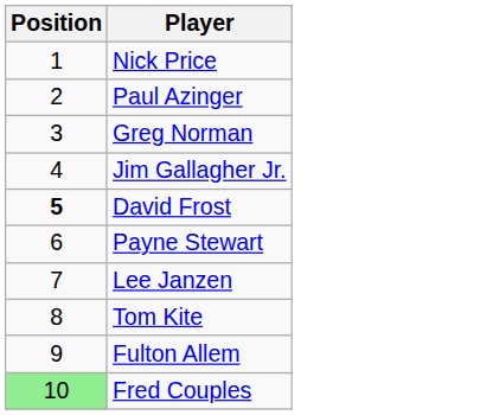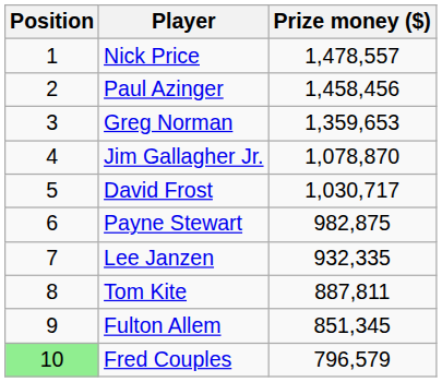 <table class="wikitable">
 <tr>
 <th>Position</th>
 <th>Player</th>
+<th>Prize money ($)</th>
 </tr>
 <tr>
 <td align=center>1</td>
 <td> <a href='#'>Nick Price</a></td>
+<td align=center>1,478,557</td>
 </tr>
 <tr>
 <td align=center>2</td>
 <td> <a href='#'>Paul Azinger</a></td>
+<td align=center>1,458,456</td>
 </tr>
 <tr>
 <td align=center>3</td>
 <td> <a href='#'>Greg Norman</a></td>
+<td align=center>1,359,653</td>
 </tr>
 <tr>
 <td align=center>4</td>
 <td> <a href='#'>Jim Gallagher Jr.</a></td>
+<td align=center>1,078,870</td>
 </tr>
 <tr>
-<td align=center><strong>5</strong></td>
+<td align=center>5</td>
 <td> <a href='#'>David Frost</a></td>
+<td align=center>1,030,717</td>
 </tr>
 <tr>
 <td align=center>6</td>
 <td> <a href='#'>Payne Stewart</a></td>
+<td align=center>982,875</td>
 </tr>
 <tr>
 <td align=center>7</td>
 <td> <a href='#'>Lee Janzen</a></td>
+<td align=center>932,335</td>
 </tr>
 <tr>
 <td align=center>8</td>
 <td> <a href='#'>Tom Kite</a></td>
+<td align=center>887,811</td>
 </tr>
 <tr>
 <td align=center>9</td>
 <td> <a href='#'>Fulton Allem</a></td>
+<td align=center>851,345</td>
 </tr>
 <tr>
 <td align=center style="background: lightgreen;">10</td>
 <td> <a href='#'>Fred Couples</a></td>
+<td align=center>796,579</td>
 </tr>
 </table>
